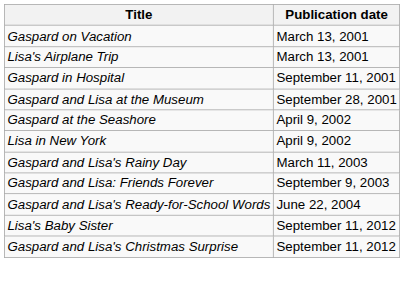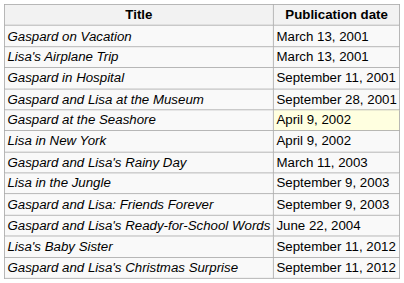 <table class="wikitable">
 <tr>
 <th>Title</th>
 <th>Publication date</th>
 </tr>
 <tr>
 <td><em>Gaspard on Vacation</em></td>
 <td>March 13, 2001</td>
 </tr>
 <tr>
 <td><em>Lisa's Airplane Trip</em></td>
 <td>March 13, 2001</td>
 </tr>
 <tr>
 <td><em>Gaspard in Hospital</em></td>
 <td>September 11, 2001</td>
 </tr>
 <tr>
 <td><em>Gaspard and Lisa at the Museum</em></td>
 <td>September 28, 2001</td>
 </tr>
 <tr>
 <td><em>Gaspard at the Seashore</em></td>
-<td>April 9, 2002</td>
+<td style="background: lightyellow;">April 9, 2002</td>
 </tr>
 <tr>
 <td><em>Lisa in New York</em></td>
 <td>April 9, 2002</td>
 </tr>
 <tr>
 <td><em>Gaspard and Lisa's Rainy Day</em></td>
 <td>March 11, 2003</td>
+</tr>
+<tr>
+<td><em>Lisa in the Jungle</em></td>
+<td>September 9, 2003</td>
 </tr>
 <tr>
 <td><em>Gaspard and Lisa: Friends Forever</em></td>
 <td>September 9, 2003</td>
 </tr>
 <tr>
 <td><em>Gaspard and Lisa's Ready-for-School Words</em></td>
 <td>June 22, 2004</td>
 </tr>
 <tr>
 <td><em>Lisa's Baby Sister</em></td>
 <td>September 11, 2012</td>
 </tr>
 <tr>
 <td><em>Gaspard and Lisa's Christmas Surprise</em></td>
 <td>September 11, 2012</td>
 </tr>
 </table>
